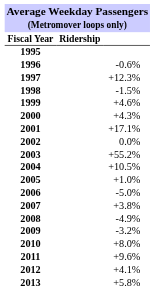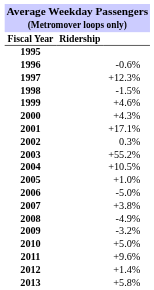 <table class="toccolours" cellpadding="1" cellspacing="0" style="float: right; clear: both; margin: 0 0 1em 1em; text-align:right;">
 <tr>
 <th colspan="3"  style="background-color:#ccf; background-color:#ccf; padding-right:3px; padding-left:3px; font-size:110%; text-align:center;">Average Weekday Passengers<br><small>(Metromover loops only)</small></th>
 </tr>
 <tr style="font-size:95%; text-align:center">
 <th style="border-bottom:1px solid black">Fiscal Year</th>
 <th style="border-bottom:1px solid black">Ridership</th>
 <th style="border-bottom:1px solid black;"></th>
 </tr>
 <tr style="text-align:center;">
 <td><strong>1995</strong></td>
 <td></td>
 <td style="text-align:right; padding-right:15px"></td>
 </tr>
 <tr style="text-align:center;">
 <td><strong>1996</strong></td>
 <td></td>
 <td style="text-align:right; padding-right:15px">-0.6%</td>
 </tr>
 <tr style="text-align:center;">
 <td><strong>1997</strong></td>
 <td></td>
 <td style="text-align:right; padding-right:15px">+12.3%</td>
 </tr>
 <tr style="text-align:center;">
 <td><strong>1998</strong></td>
 <td></td>
 <td style="text-align:right; padding-right:15px">-1.5%</td>
 </tr>
 <tr style="text-align:center;">
 <td><strong>1999</strong></td>
 <td></td>
 <td style="text-align:right; padding-right:15px">+4.6%</td>
 </tr>
 <tr style="text-align:center;">
 <td><strong>2000</strong></td>
 <td></td>
 <td style="text-align:right; padding-right:15px">+4.3%</td>
 </tr>
 <tr style="text-align:center;">
 <td><strong>2001</strong></td>
 <td></td>
 <td style="text-align:right; padding-right:15px">+17.1%</td>
 </tr>
 <tr style="text-align:center;">
 <td><strong>2002</strong></td>
 <td></td>
-<td style="text-align:right; padding-right:15px">0.0%</td>
+<td style="text-align:right; padding-right:15px">0.3%</td>
 </tr>
 <tr style="text-align:center;">
 <td><strong>2003</strong></td>
 <td></td>
 <td style="text-align:right; padding-right:15px">+55.2%</td>
 </tr>
 <tr style="text-align:center;">
 <td><strong>2004</strong></td>
 <td></td>
 <td style="text-align:right; padding-right:15px">+10.5%</td>
 </tr>
 <tr style="text-align:center;">
 <td><strong>2005</strong></td>
 <td></td>
 <td style="text-align:right; padding-right:15px">+1.0%</td>
 </tr>
 <tr style="text-align:center;">
 <td><strong>2006</strong></td>
 <td></td>
 <td style="text-align:right; padding-right:15px">-5.0%</td>
 </tr>
 <tr style="text-align:center;">
 <td><strong>2007</strong></td>
 <td></td>
 <td style="text-align:right; padding-right:15px">+3.8%</td>
 </tr>
 <tr style="text-align:center;">
 <td><strong>2008</strong></td>
 <td></td>
 <td style="text-align:right; padding-right:15px">-4.9%</td>
 </tr>
 <tr style="text-align:center;">
 <td><strong>2009</strong></td>
 <td></td>
 <td style="text-align:right; padding-right:15px">-3.2%</td>
 </tr>
 <tr style="text-align:center;">
 <td><strong>2010</strong></td>
 <td></td>
-<td style="text-align:right; padding-right:15px">+8.0%</td>
+<td style="text-align:right; padding-right:15px">+5.0%</td>
 </tr>
 <tr style="text-align:center;">
 <td><strong>2011</strong></td>
 <td></td>
 <td style="text-align:right; padding-right:15px">+9.6%</td>
 </tr>
 <tr style="text-align:center;">
 <td><strong>2012</strong></td>
 <td></td>
-<td style="text-align:right; padding-right:15px">+4.1%</td>
+<td style="text-align:right; padding-right:15px">+1.4%</td>
 </tr>
 <tr style="text-align:center;">
 <td><strong>2013</strong></td>
 <td></td>
 <td style="text-align:right; padding-right:15px">+5.8%</td>
 </tr>
 </table>
